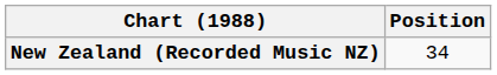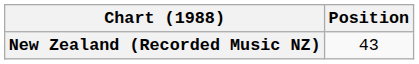 <table class="wikitable plainrowheaders" style="text-align:center">
 <tr>
 <th>Chart (1988)</th>
 <th>Position</th>
 </tr>
 <tr>
 <th scope="row">New Zealand (Recorded Music NZ)</th>
-<td>34</td>
+<td>43</td>
 </tr>
 </table>
